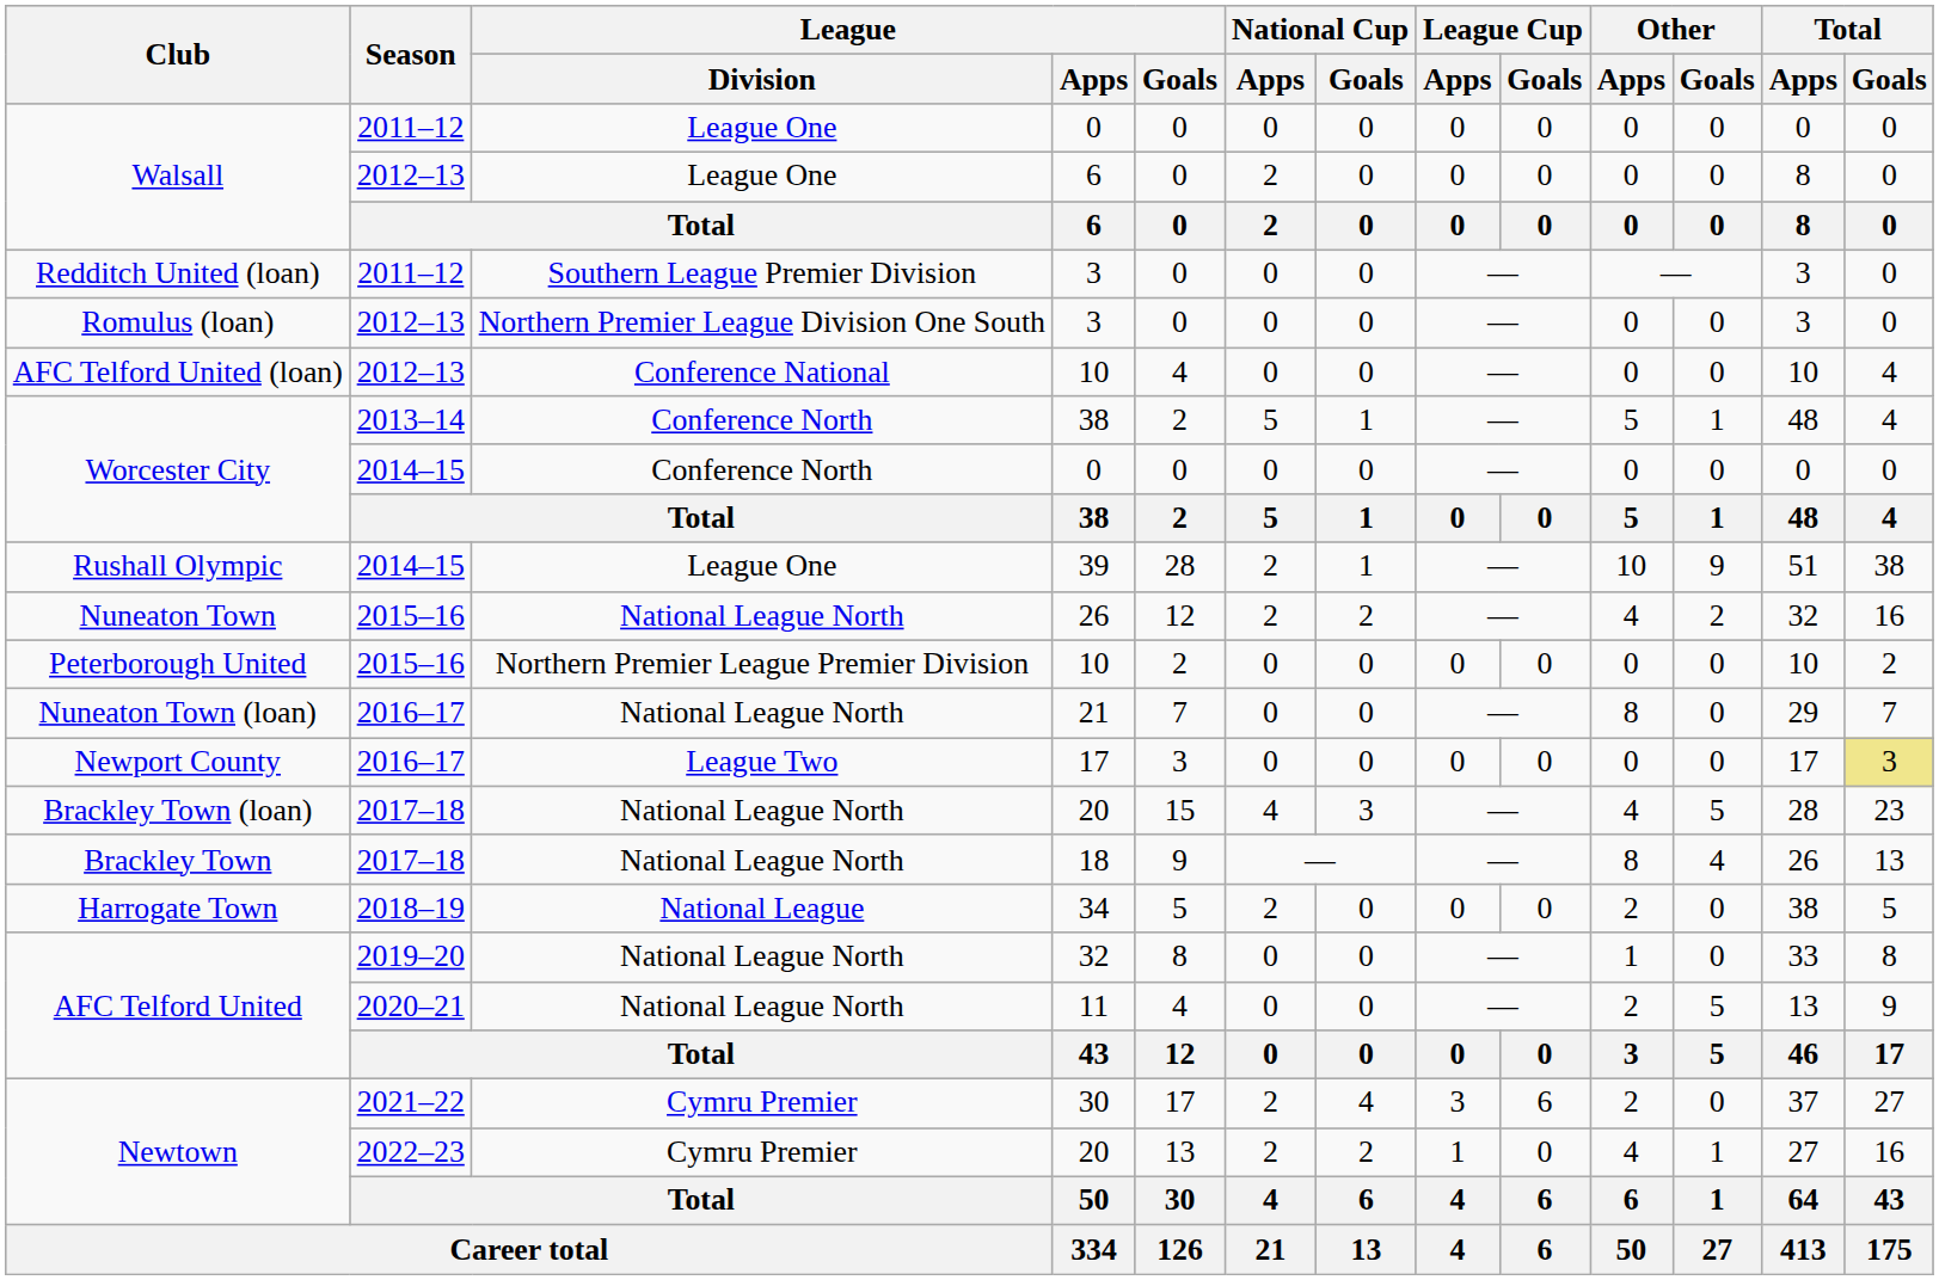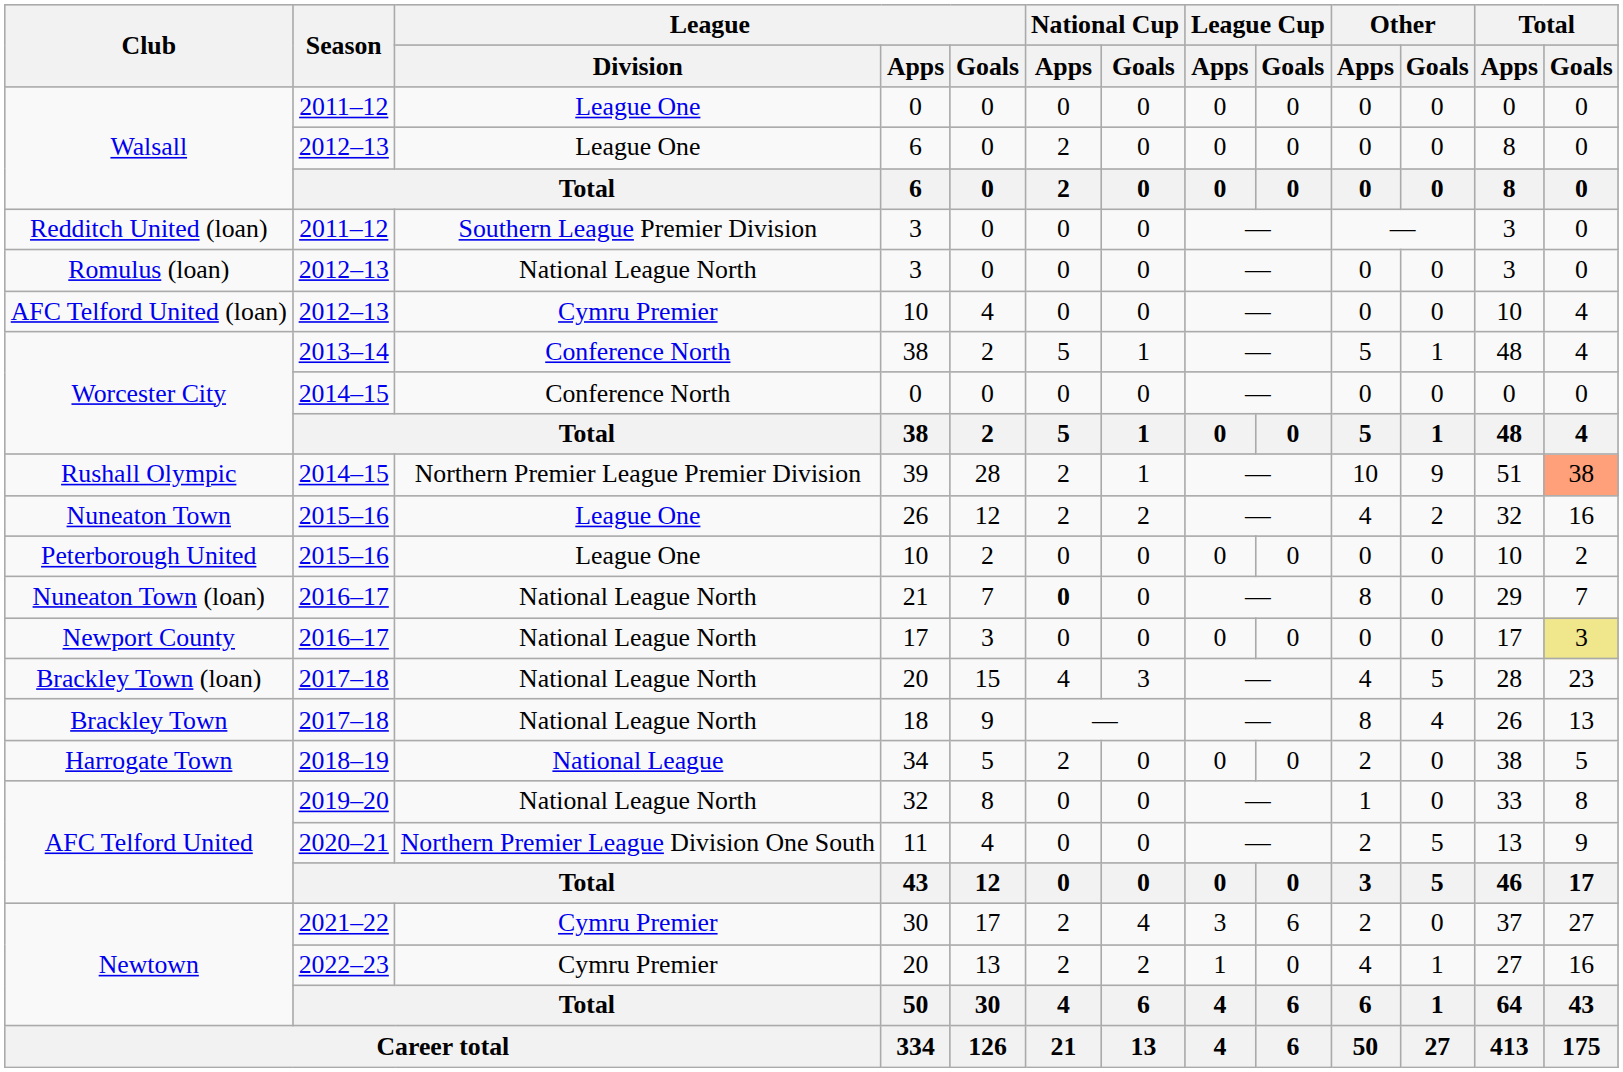 <table class=wikitable style="text-align:center">
 <tr>
 <th rowspan=2>Club</th>
 <th rowspan=2>Season</th>
 <th colspan=3>League</th>
 <th colspan=2>National Cup</th>
 <th colspan=2>League Cup</th>
 <th colspan=2>Other</th>
 <th colspan=2>Total</th>
 </tr>
 <tr>
 <th>Division</th>
 <th>Apps</th>
 <th>Goals</th>
 <th>Apps</th>
 <th>Goals</th>
 <th>Apps</th>
 <th>Goals</th>
 <th>Apps</th>
 <th>Goals</th>
 <th>Apps</th>
 <th>Goals</th>
 </tr>
 <tr>
 <td rowspan="3"><a href='#'>Walsall</a></td>
 <td><a href='#'>2011–12</a></td>
 <td><a href='#'>League One</a></td>
 <td>0</td>
 <td>0</td>
 <td>0</td>
 <td>0</td>
 <td>0</td>
 <td>0</td>
 <td>0</td>
 <td>0</td>
 <td>0</td>
 <td>0</td>
 </tr>
 <tr>
 <td><a href='#'>2012–13</a></td>
 <td>League One</td>
 <td>6</td>
 <td>0</td>
 <td>2</td>
 <td>0</td>
 <td>0</td>
 <td>0</td>
 <td>0</td>
 <td>0</td>
 <td>8</td>
 <td>0</td>
 </tr>
 <tr>
 <th colspan="2">Total</th>
 <th>6</th>
 <th>0</th>
 <th>2</th>
 <th>0</th>
 <th>0</th>
 <th>0</th>
 <th>0</th>
 <th>0</th>
 <th>8</th>
 <th>0</th>
 </tr>
 <tr>
 <td><a href='#'>Redditch United</a> (loan)</td>
 <td><a href='#'>2011–12</a></td>
 <td><a href='#'>Southern League</a> Premier Division</td>
 <td>3</td>
 <td>0</td>
 <td>0</td>
 <td>0</td>
 <td colspan=2>—</td>
 <td colspan=2>—</td>
 <td>3</td>
 <td>0</td>
 </tr>
 <tr>
 <td><a href='#'>Romulus</a> (loan)</td>
 <td><a href='#'>2012–13</a></td>
-<td><a href='#'>Northern Premier League</a> Division One South</td>
+<td>National League North</td>
 <td>3</td>
 <td>0</td>
 <td>0</td>
 <td>0</td>
 <td colspan=2>—</td>
 <td>0</td>
 <td>0</td>
 <td>3</td>
 <td>0</td>
 </tr>
 <tr>
 <td><a href='#'>AFC Telford United</a> (loan)</td>
 <td><a href='#'>2012–13</a></td>
-<td><a href='#'>Conference National</a></td>
+<td><a href='#'>Cymru Premier</a></td>
 <td>10</td>
 <td>4</td>
 <td>0</td>
 <td>0</td>
 <td colspan=2>—</td>
 <td>0</td>
 <td>0</td>
 <td>10</td>
 <td>4</td>
 </tr>
 <tr>
 <td rowspan=3><a href='#'>Worcester City</a></td>
 <td><a href='#'>2013–14</a></td>
 <td><a href='#'>Conference North</a></td>
 <td>38</td>
 <td>2</td>
 <td>5</td>
 <td>1</td>
 <td colspan=2>—</td>
 <td>5</td>
 <td>1</td>
 <td>48</td>
 <td>4</td>
 </tr>
 <tr>
 <td><a href='#'>2014–15</a></td>
 <td>Conference North</td>
 <td>0</td>
 <td>0</td>
 <td>0</td>
 <td>0</td>
 <td colspan=2>—</td>
 <td>0</td>
 <td>0</td>
 <td>0</td>
 <td>0</td>
 </tr>
 <tr>
 <th colspan=2>Total</th>
 <th>38</th>
 <th>2</th>
 <th>5</th>
 <th>1</th>
 <th>0</th>
 <th>0</th>
 <th>5</th>
 <th>1</th>
 <th>48</th>
 <th>4</th>
 </tr>
 <tr>
 <td><a href='#'>Rushall Olympic</a></td>
 <td><a href='#'>2014–15</a></td>
-<td>League One</td>
+<td>Northern Premier League Premier Division</td>
 <td>39</td>
 <td>28</td>
 <td>2</td>
 <td>1</td>
 <td colspan=2>—</td>
 <td>10</td>
 <td>9</td>
 <td>51</td>
-<td>38</td>
+<td style="background: lightsalmon;">38</td>
 </tr>
 <tr>
 <td><a href='#'>Nuneaton Town</a></td>
 <td><a href='#'>2015–16</a></td>
-<td><a href='#'>National League North</a></td>
+<td><a href='#'>League One</a></td>
 <td>26</td>
 <td>12</td>
 <td>2</td>
 <td>2</td>
 <td colspan=2>—</td>
 <td>4</td>
 <td>2</td>
 <td>32</td>
 <td>16</td>
 </tr>
 <tr>
 <td><a href='#'>Peterborough United</a></td>
 <td><a href='#'>2015–16</a></td>
-<td>Northern Premier League Premier Division</td>
+<td>League One</td>
 <td>10</td>
 <td>2</td>
 <td>0</td>
 <td>0</td>
 <td>0</td>
 <td>0</td>
 <td>0</td>
 <td>0</td>
 <td>10</td>
 <td>2</td>
 </tr>
 <tr>
 <td><a href='#'>Nuneaton Town</a> (loan)</td>
 <td><a href='#'>2016–17</a></td>
 <td>National League North</td>
 <td>21</td>
 <td>7</td>
-<td>0</td>
+<td><strong>0</strong></td>
 <td>0</td>
 <td colspan=2>—</td>
 <td>8</td>
 <td>0</td>
 <td>29</td>
 <td>7</td>
 </tr>
 <tr>
 <td><a href='#'>Newport County</a></td>
 <td><a href='#'>2016–17</a></td>
-<td><a href='#'>League Two</a></td>
+<td>National League North</td>
 <td>17</td>
 <td>3</td>
 <td>0</td>
 <td>0</td>
 <td>0</td>
 <td>0</td>
 <td>0</td>
 <td>0</td>
 <td>17</td>
 <td style="background: khaki;">3</td>
 </tr>
 <tr>
 <td><a href='#'>Brackley Town</a> (loan)</td>
 <td><a href='#'>2017–18</a></td>
 <td>National League North</td>
 <td>20</td>
 <td>15</td>
 <td>4</td>
 <td>3</td>
 <td colspan=2>—</td>
 <td>4</td>
 <td>5</td>
 <td>28</td>
 <td>23</td>
 </tr>
 <tr>
 <td><a href='#'>Brackley Town</a></td>
 <td><a href='#'>2017–18</a></td>
 <td>National League North</td>
 <td>18</td>
 <td>9</td>
 <td colspan=2>—</td>
 <td colspan=2>—</td>
 <td>8</td>
 <td>4</td>
 <td>26</td>
 <td>13</td>
 </tr>
 <tr>
 <td><a href='#'>Harrogate Town</a></td>
 <td><a href='#'>2018–19</a></td>
 <td><a href='#'>National League</a></td>
 <td>34</td>
 <td>5</td>
 <td>2</td>
 <td>0</td>
 <td>0</td>
 <td>0</td>
 <td>2</td>
 <td>0</td>
 <td>38</td>
 <td>5</td>
 </tr>
 <tr>
 <td rowspan="3"><a href='#'>AFC Telford United</a></td>
 <td><a href='#'>2019–20</a></td>
 <td>National League North</td>
 <td>32</td>
 <td>8</td>
 <td>0</td>
 <td>0</td>
 <td colspan=2>—</td>
 <td>1</td>
 <td>0</td>
 <td>33</td>
 <td>8</td>
 </tr>
 <tr>
 <td><a href='#'>2020–21</a></td>
-<td>National League North</td>
+<td><a href='#'>Northern Premier League</a> Division One South</td>
 <td>11</td>
 <td>4</td>
 <td>0</td>
 <td>0</td>
 <td colspan=2>—</td>
 <td>2</td>
 <td>5</td>
 <td>13</td>
 <td>9</td>
 </tr>
 <tr>
 <th colspan=2>Total</th>
 <th>43</th>
 <th>12</th>
 <th>0</th>
 <th>0</th>
 <th>0</th>
 <th>0</th>
 <th>3</th>
 <th>5</th>
 <th>46</th>
 <th>17</th>
 </tr>
 <tr>
 <td rowspan=3><a href='#'>Newtown</a></td>
 <td><a href='#'>2021–22</a></td>
 <td><a href='#'>Cymru Premier</a></td>
 <td>30</td>
 <td>17</td>
 <td>2</td>
 <td>4</td>
 <td>3</td>
 <td>6</td>
 <td>2</td>
 <td>0</td>
 <td>37</td>
 <td>27</td>
 </tr>
 <tr>
 <td><a href='#'>2022–23</a></td>
 <td>Cymru Premier</td>
 <td>20</td>
 <td>13</td>
 <td>2</td>
 <td>2</td>
 <td>1</td>
 <td>0</td>
 <td>4</td>
 <td>1</td>
 <td>27</td>
 <td>16</td>
 </tr>
 <tr>
 <th colspan=2>Total</th>
 <th>50</th>
 <th>30</th>
 <th>4</th>
 <th>6</th>
 <th>4</th>
 <th>6</th>
 <th>6</th>
 <th>1</th>
 <th>64</th>
 <th>43</th>
 </tr>
 <tr>
 <th colspan=3>Career total</th>
 <th>334</th>
 <th>126</th>
 <th>21</th>
 <th>13</th>
 <th>4</th>
 <th>6</th>
 <th>50</th>
 <th>27</th>
 <th>413</th>
 <th>175</th>
 </tr>
 </table>
